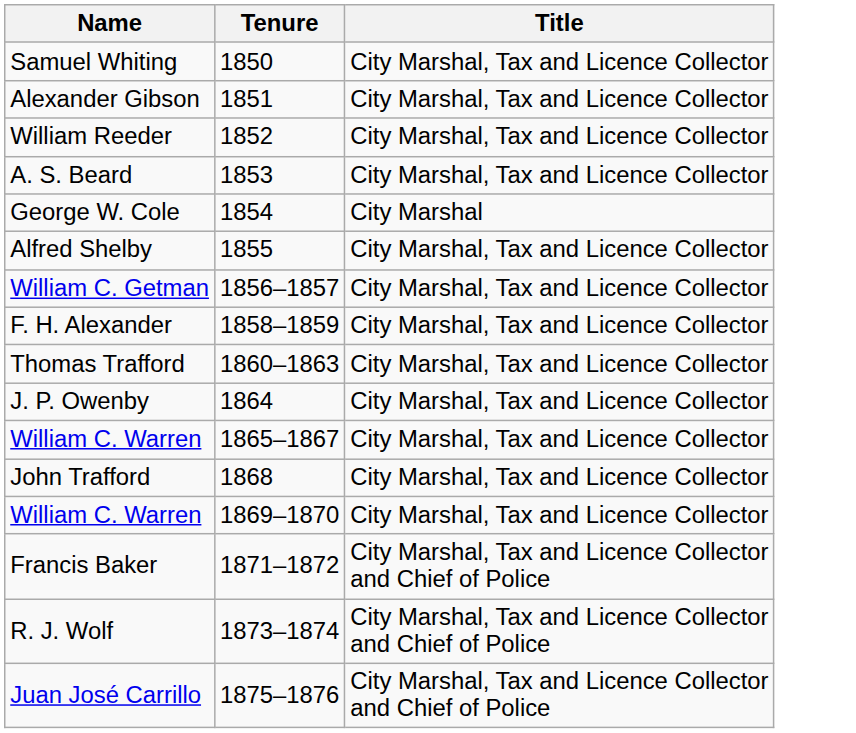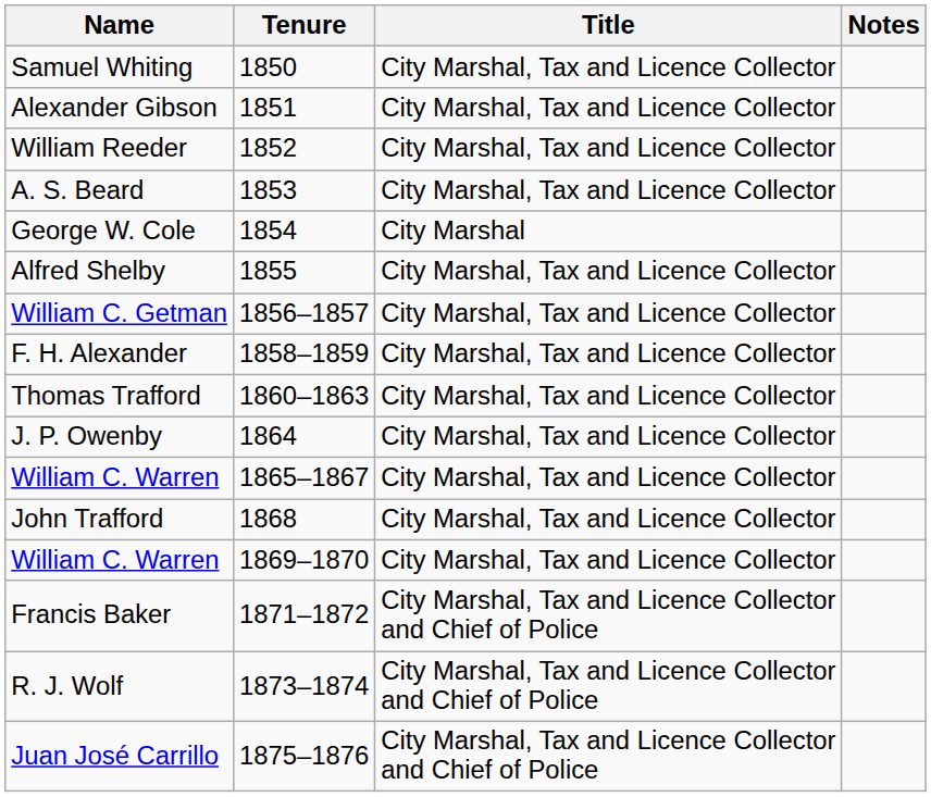 <table class="wikitable">
 <tr>
 <th>Name</th>
 <th>Tenure</th>
 <th>Title</th>
+<th>Notes</th>
 </tr>
 <tr>
 <td>Samuel Whiting</td>
 <td>1850</td>
 <td>City Marshal, Tax and Licence Collector</td>
+<td></td>
 </tr>
 <tr>
 <td>Alexander Gibson</td>
 <td>1851</td>
 <td>City Marshal, Tax and Licence Collector</td>
+<td></td>
 </tr>
 <tr>
 <td>William Reeder</td>
 <td>1852</td>
 <td>City Marshal, Tax and Licence Collector</td>
+<td></td>
 </tr>
 <tr>
 <td>A. S. Beard</td>
 <td>1853</td>
 <td>City Marshal, Tax and Licence Collector</td>
+<td></td>
 </tr>
 <tr>
 <td>George W. Cole</td>
 <td>1854</td>
 <td>City Marshal</td>
+<td></td>
 </tr>
 <tr>
 <td>Alfred Shelby</td>
 <td>1855</td>
 <td>City Marshal, Tax and Licence Collector</td>
+<td></td>
 </tr>
 <tr>
 <td><a href='#'>William C. Getman</a></td>
 <td>1856–1857</td>
 <td>City Marshal, Tax and Licence Collector</td>
+<td></td>
 </tr>
 <tr>
 <td>F. H. Alexander</td>
 <td>1858–1859</td>
 <td>City Marshal, Tax and Licence Collector</td>
+<td></td>
 </tr>
 <tr>
 <td>Thomas Trafford</td>
 <td>1860–1863</td>
 <td>City Marshal, Tax and Licence Collector</td>
+<td></td>
 </tr>
 <tr>
 <td>J. P. Owenby</td>
 <td>1864</td>
 <td>City Marshal, Tax and Licence Collector</td>
+<td></td>
 </tr>
 <tr>
 <td><a href='#'>William C. Warren</a></td>
 <td>1865–1867</td>
 <td>City Marshal, Tax and Licence Collector</td>
+<td></td>
 </tr>
 <tr>
 <td>John Trafford</td>
 <td>1868</td>
 <td>City Marshal, Tax and Licence Collector</td>
+<td></td>
 </tr>
 <tr>
 <td><a href='#'>William C. Warren</a></td>
 <td>1869–1870</td>
 <td>City Marshal, Tax and Licence Collector</td>
+<td></td>
 </tr>
 <tr>
 <td>Francis Baker</td>
 <td>1871–1872</td>
 <td>City Marshal, Tax and Licence Collector<br>and Chief of Police</td>
+<td></td>
 </tr>
 <tr>
 <td>R. J. Wolf</td>
 <td>1873–1874</td>
 <td>City Marshal, Tax and Licence Collector<br>and Chief of Police</td>
+<td></td>
 </tr>
 <tr>
 <td><a href='#'>Juan José Carrillo</a></td>
 <td>1875–1876</td>
 <td>City Marshal, Tax and Licence Collector<br>and Chief of Police</td>
+<td></td>
 </tr>
 </table>
